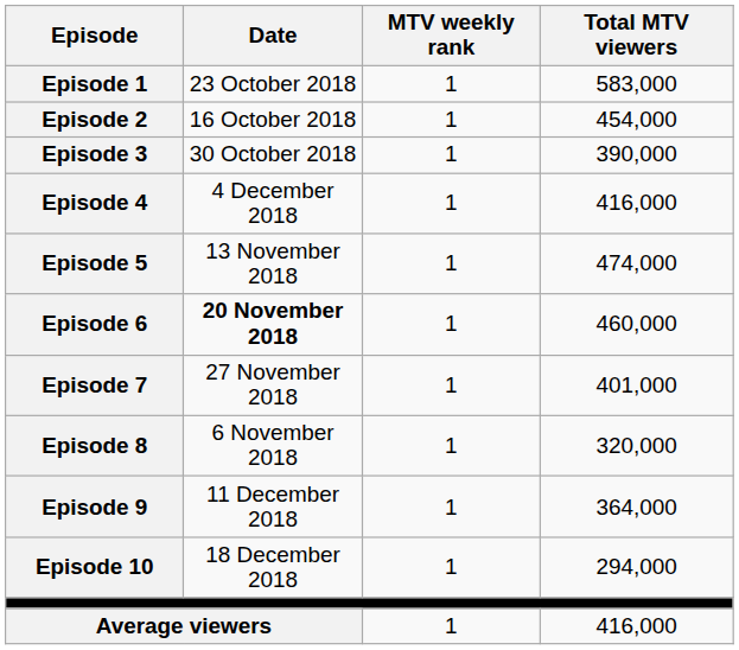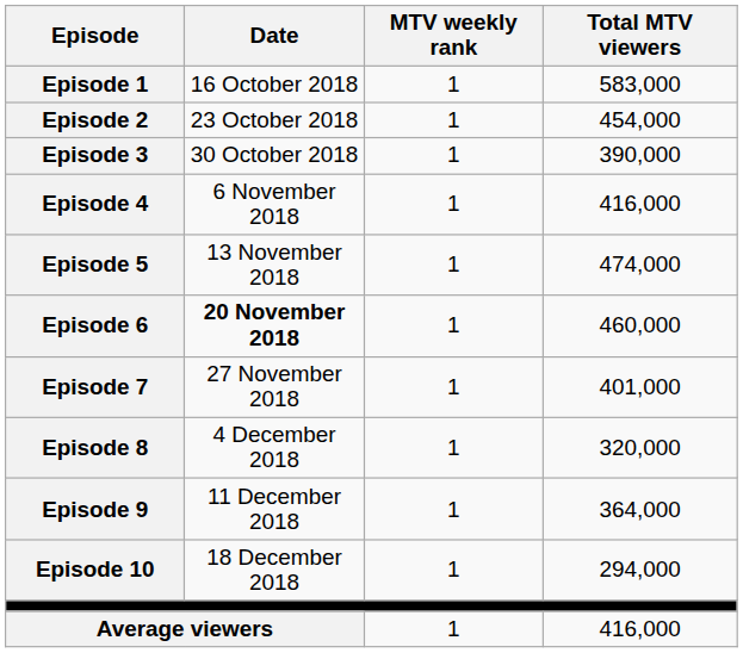 <table class="wikitable sortable" style="text-align:center">
 <tr>
 <th scope="col" style="width:120px;">Episode</th>
 <th scope="col" style="width:120px;">Date</th>
 <th scope="col" style="width:120px;">MTV weekly rank</th>
 <th scope="col" style="width:130px;">Total MTV viewers</th>
 </tr>
 <tr>
 <th scope="row">Episode 1</th>
-<td>23 October 2018</td>
+<td>16 October 2018</td>
 <td>1</td>
 <td>583,000</td>
 </tr>
 <tr>
 <th scope="row">Episode 2</th>
-<td>16 October 2018</td>
+<td>23 October 2018</td>
 <td>1</td>
 <td>454,000</td>
 </tr>
 <tr>
 <th scope="row">Episode 3</th>
 <td>30 October 2018</td>
 <td>1</td>
 <td>390,000</td>
 </tr>
 <tr>
 <th scope="row">Episode 4</th>
-<td>4 December 2018</td>
+<td>6 November 2018</td>
 <td>1</td>
 <td>416,000</td>
 </tr>
 <tr>
 <th scope="row">Episode 5</th>
 <td>13 November 2018</td>
 <td>1</td>
 <td>474,000</td>
 </tr>
 <tr>
 <th scope="row">Episode 6</th>
 <td><strong>20 November 2018</strong></td>
 <td>1</td>
 <td>460,000</td>
 </tr>
 <tr>
 <th scope="row">Episode 7</th>
 <td>27 November 2018</td>
 <td>1</td>
 <td>401,000</td>
 </tr>
 <tr>
 <th scope="row">Episode 8</th>
-<td>6 November 2018</td>
+<td>4 December 2018</td>
 <td>1</td>
 <td>320,000</td>
 </tr>
 <tr>
 <th scope="row">Episode 9</th>
 <td>11 December 2018</td>
 <td>1</td>
 <td>364,000</td>
 </tr>
 <tr>
 <th scope="row">Episode 10</th>
 <td>18 December 2018</td>
 <td>1</td>
 <td>294,000</td>
 </tr>
 <tr>
 <th style="background:#000;" colspan="6"></th>
 </tr>
 <tr>
 <th colspan="2"><strong>Average viewers</strong></th>
 <td>1</td>
 <td>416,000</td>
 </tr>
 </table>
